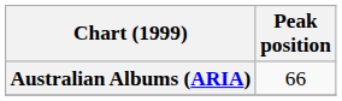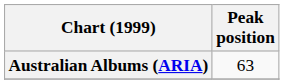 <table class="wikitable sortable plainrowheaders">
 <tr>
 <th scope="col">Chart (1999)</th>
 <th scope="col">Peak<br>position</th>
 </tr>
 <tr>
 <th scope="row">Australian Albums (<a href='#'>ARIA</a>)</th>
-<td style="text-align:center;">66</td>
+<td style="text-align:center;">63</td>
 </tr>
 <tr>
 </tr>
 <tr>
 </tr>
 <tr>
 </tr>
 <tr>
 </tr>
 <tr>
 </tr>
 </table>
